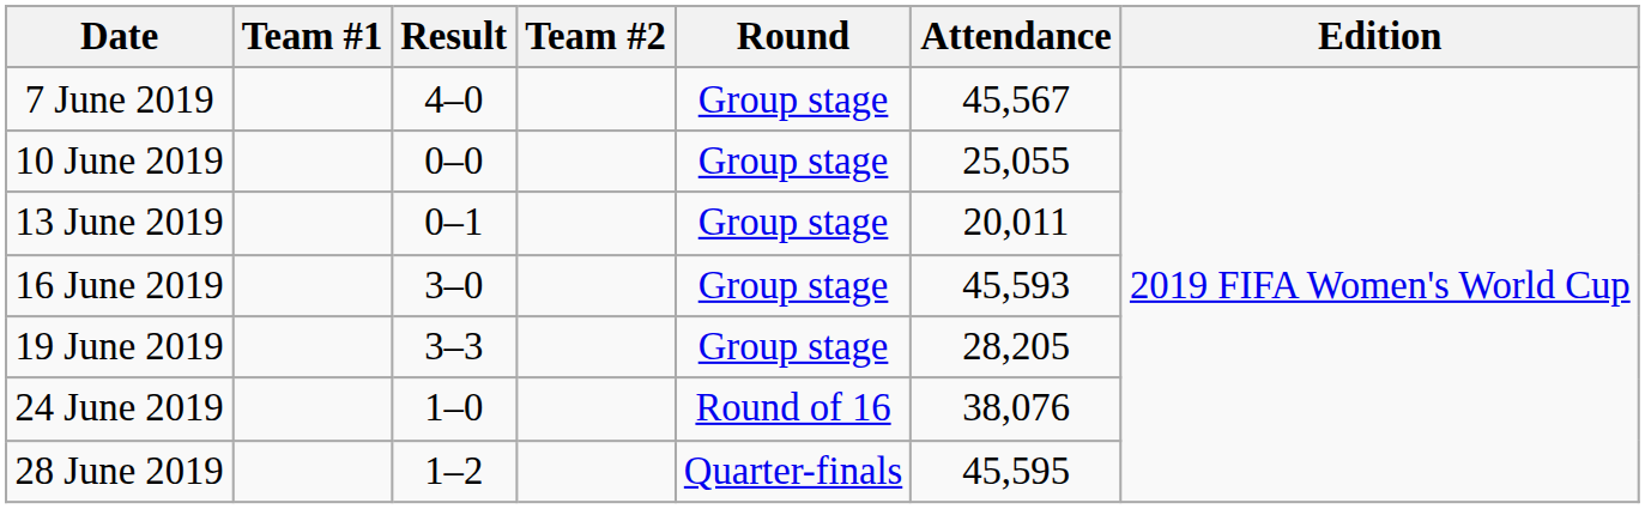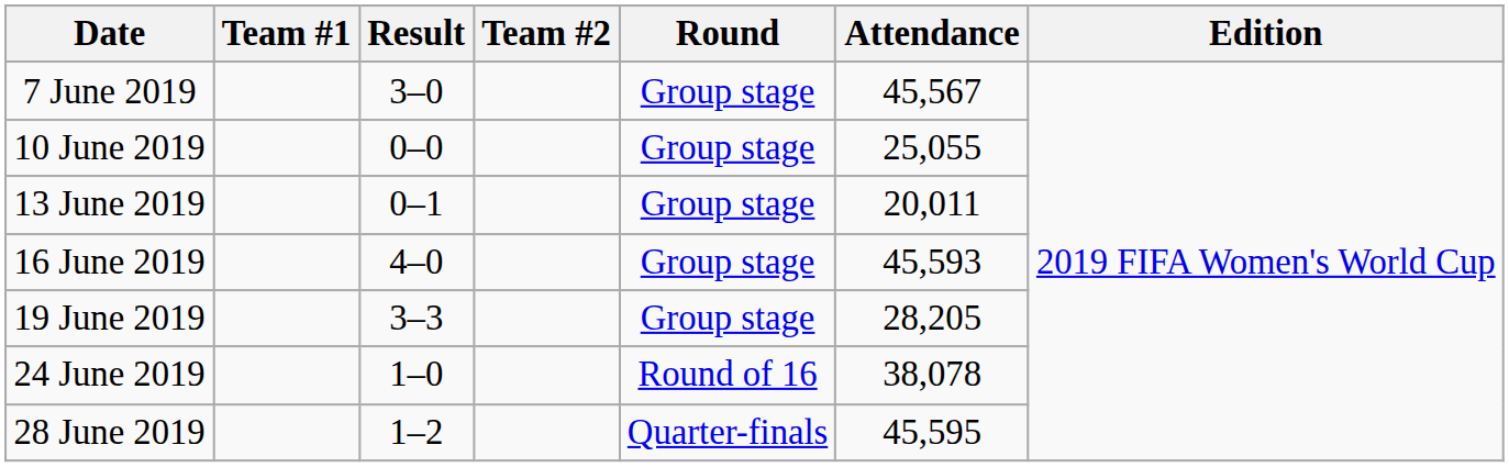 <table class="wikitable plainrowheaders sortable" style="text-align:center">
 <tr>
 <th>Date</th>
 <th>Team #1</th>
 <th>Result</th>
 <th>Team #2</th>
 <th>Round</th>
 <th>Attendance</th>
 <th>Edition</th>
 </tr>
 <tr>
 <td>7 June 2019</td>
 <td></td>
-<td>4–0</td>
+<td>3–0</td>
 <td></td>
 <td><a href='#'>Group stage</a></td>
 <td>45,567</td>
 <td rowspan="7"><a href='#'>2019 FIFA Women's World Cup</a></td>
 </tr>
 <tr>
 <td>10 June 2019</td>
 <td></td>
 <td>0–0</td>
 <td></td>
 <td><a href='#'>Group stage</a></td>
 <td>25,055</td>
 </tr>
 <tr>
 <td>13 June 2019</td>
 <td></td>
 <td>0–1</td>
 <td></td>
 <td><a href='#'>Group stage</a></td>
 <td>20,011</td>
 </tr>
 <tr>
 <td>16 June 2019</td>
 <td></td>
-<td>3–0</td>
+<td>4–0</td>
 <td></td>
 <td><a href='#'>Group stage</a></td>
 <td>45,593</td>
 </tr>
 <tr>
 <td>19 June 2019</td>
 <td></td>
 <td>3–3</td>
 <td></td>
 <td><a href='#'>Group stage</a></td>
 <td>28,205</td>
 </tr>
 <tr>
 <td>24 June 2019</td>
 <td></td>
 <td>1–0</td>
 <td></td>
 <td><a href='#'>Round of 16</a></td>
-<td>38,076</td>
+<td>38,078</td>
 </tr>
 <tr>
 <td>28 June 2019</td>
 <td></td>
 <td>1–2</td>
 <td></td>
 <td><a href='#'>Quarter-finals</a></td>
 <td>45,595</td>
 </tr>
 </table>
